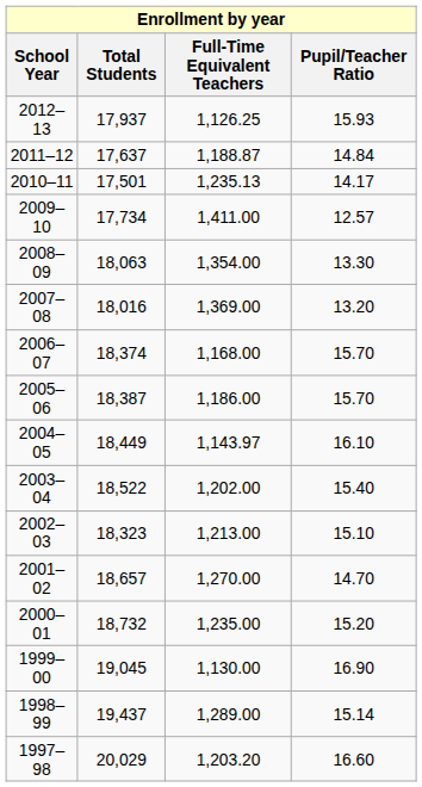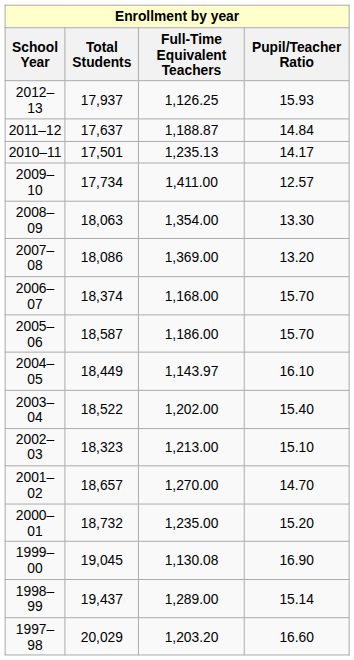 <table class="wikitable collapsible collapsed" style="float: right; clear: right; margin-left:1em; width:25em;font-size:88%;text-align:center;">
 <tr>
 <th colspan="4" style="background:#ffc">Enrollment by year</th>
 </tr>
 <tr>
 <th>School Year</th>
 <th>Total Students</th>
 <th>Full-Time Equivalent Teachers</th>
 <th>Pupil/Teacher Ratio</th>
 </tr>
 <tr>
 <td>2012–13</td>
 <td>17,937</td>
 <td>1,126.25</td>
 <td>15.93</td>
 </tr>
 <tr>
 <td>2011–12</td>
 <td>17,637</td>
 <td>1,188.87</td>
 <td>14.84</td>
 </tr>
 <tr>
 <td>2010–11</td>
 <td>17,501</td>
 <td>1,235.13</td>
 <td>14.17</td>
 </tr>
 <tr>
 <td>2009–10</td>
 <td>17,734</td>
 <td>1,411.00</td>
 <td>12.57</td>
 </tr>
 <tr>
 <td>2008–09</td>
 <td>18,063</td>
 <td>1,354.00</td>
 <td>13.30</td>
 </tr>
 <tr>
 <td>2007–08</td>
-<td>18,016</td>
+<td>18,086</td>
 <td>1,369.00</td>
 <td>13.20</td>
 </tr>
 <tr>
 <td>2006–07</td>
 <td>18,374</td>
 <td>1,168.00</td>
 <td>15.70</td>
 </tr>
 <tr>
 <td>2005–06</td>
-<td>18,387</td>
+<td>18,587</td>
 <td>1,186.00</td>
 <td>15.70</td>
 </tr>
 <tr>
 <td>2004–05</td>
 <td>18,449</td>
 <td>1,143.97</td>
 <td>16.10</td>
 </tr>
 <tr>
 <td>2003–04</td>
 <td>18,522</td>
 <td>1,202.00</td>
 <td>15.40</td>
 </tr>
 <tr>
 <td>2002–03</td>
 <td>18,323</td>
 <td>1,213.00</td>
 <td>15.10</td>
 </tr>
 <tr>
 <td>2001–02</td>
 <td>18,657</td>
 <td>1,270.00</td>
 <td>14.70</td>
 </tr>
 <tr>
 <td>2000–01</td>
 <td>18,732</td>
 <td>1,235.00</td>
 <td>15.20</td>
 </tr>
 <tr>
 <td>1999–00</td>
 <td>19,045</td>
-<td>1,130.00</td>
+<td>1,130.08</td>
 <td>16.90</td>
 </tr>
 <tr>
 <td>1998–99</td>
 <td>19,437</td>
 <td>1,289.00</td>
 <td>15.14</td>
 </tr>
 <tr>
 <td>1997–98</td>
 <td>20,029</td>
 <td>1,203.20</td>
 <td>16.60</td>
 </tr>
 </table>
